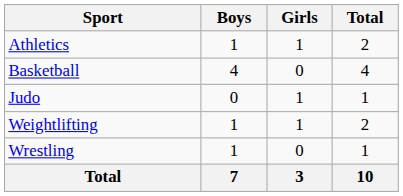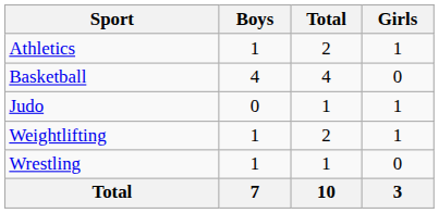 <table class="wikitable sortable" style="text-align:center;">
 <tr>
 <th width=180>Sport</th>
 <th width=55>Boys</th>
+<th width=55>Total</th>
 <th width=55>Girls</th>
-<th width=55>Total</th>
 </tr>
 <tr>
 <td align=left><a href='#'>Athletics</a></td>
 <td>1</td>
+<td>2</td>
 <td>1</td>
-<td>2</td>
 </tr>
 <tr>
 <td align=left><a href='#'>Basketball</a></td>
 <td>4</td>
+<td>4</td>
 <td>0</td>
-<td>4</td>
 </tr>
 <tr>
 <td align=left><a href='#'>Judo</a></td>
 <td>0</td>
 <td>1</td>
 <td>1</td>
 </tr>
 <tr>
 <td align=left><a href='#'>Weightlifting</a></td>
 <td>1</td>
+<td>2</td>
 <td>1</td>
-<td>2</td>
 </tr>
 <tr>
 <td align=left><a href='#'>Wrestling</a></td>
 <td>1</td>
+<td>1</td>
 <td>0</td>
-<td>1</td>
 </tr>
 <tr class="sortbottom">
 <th>Total</th>
 <th>7</th>
+<th>10</th>
 <th>3</th>
-<th>10</th>
 </tr>
 </table>
